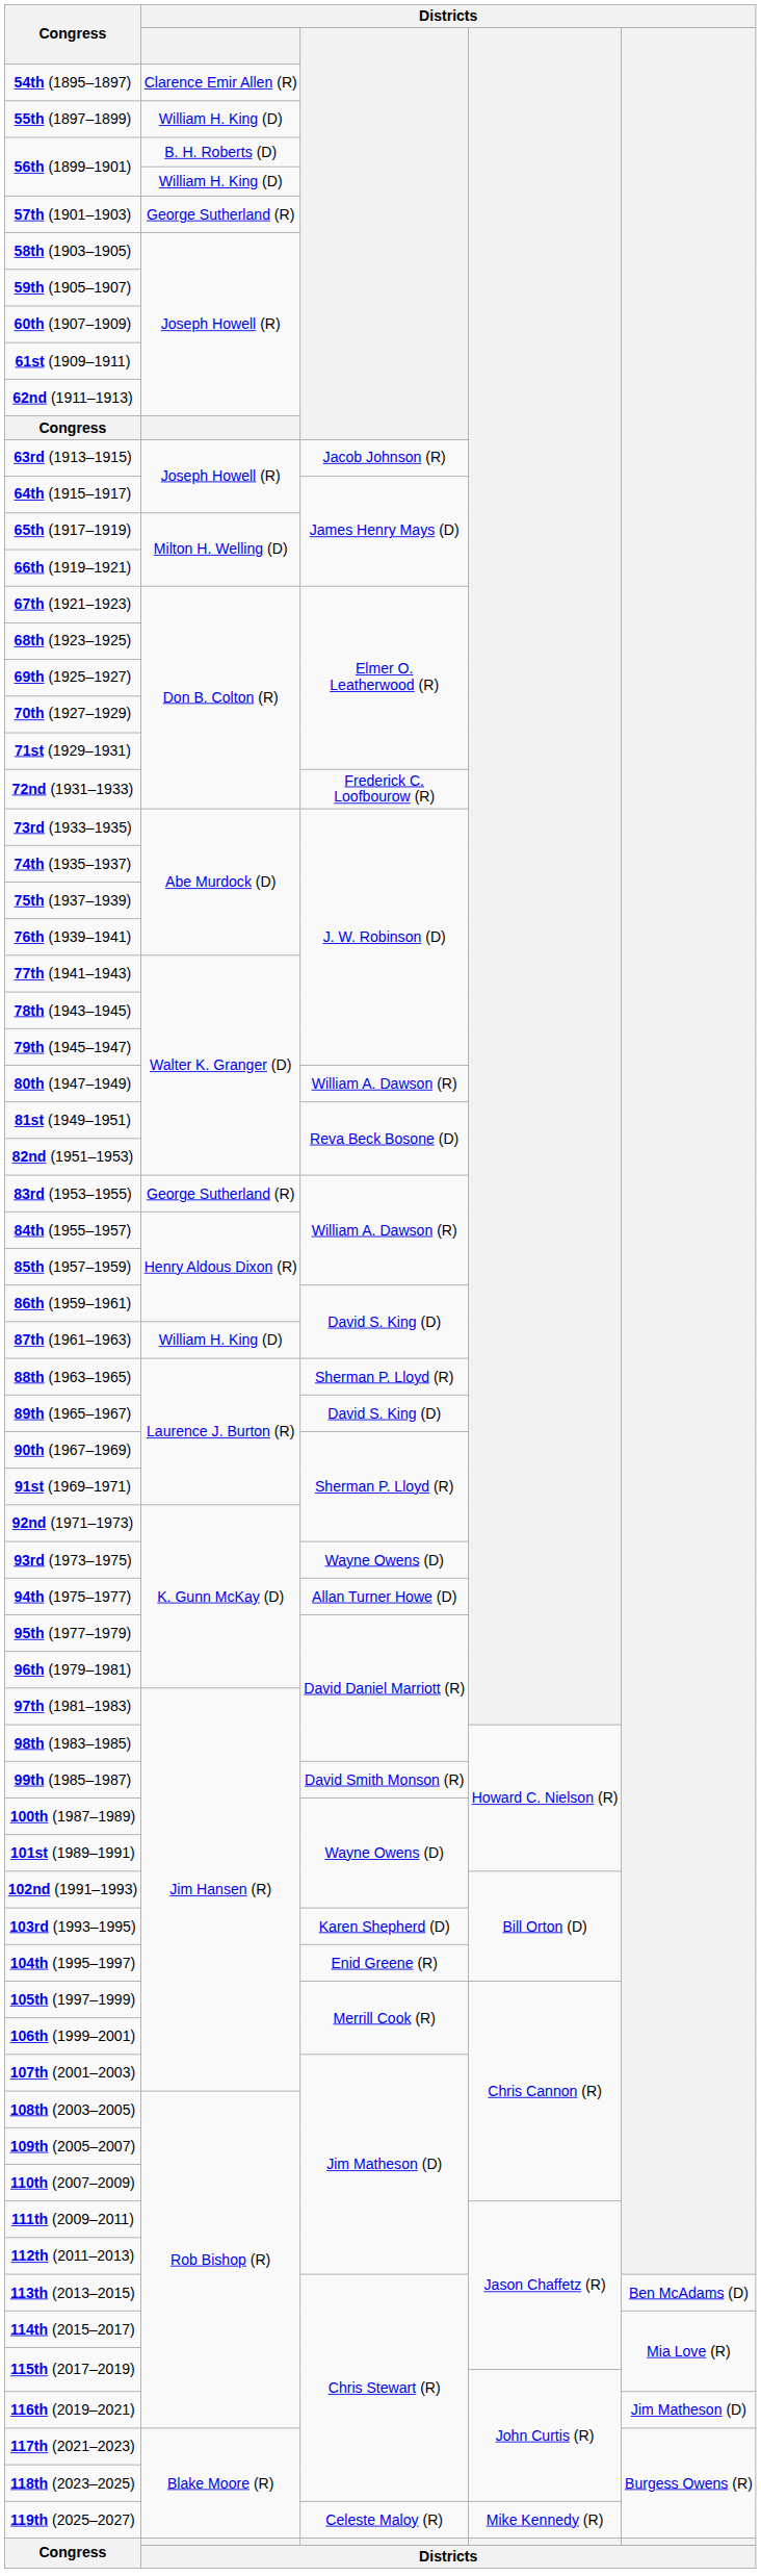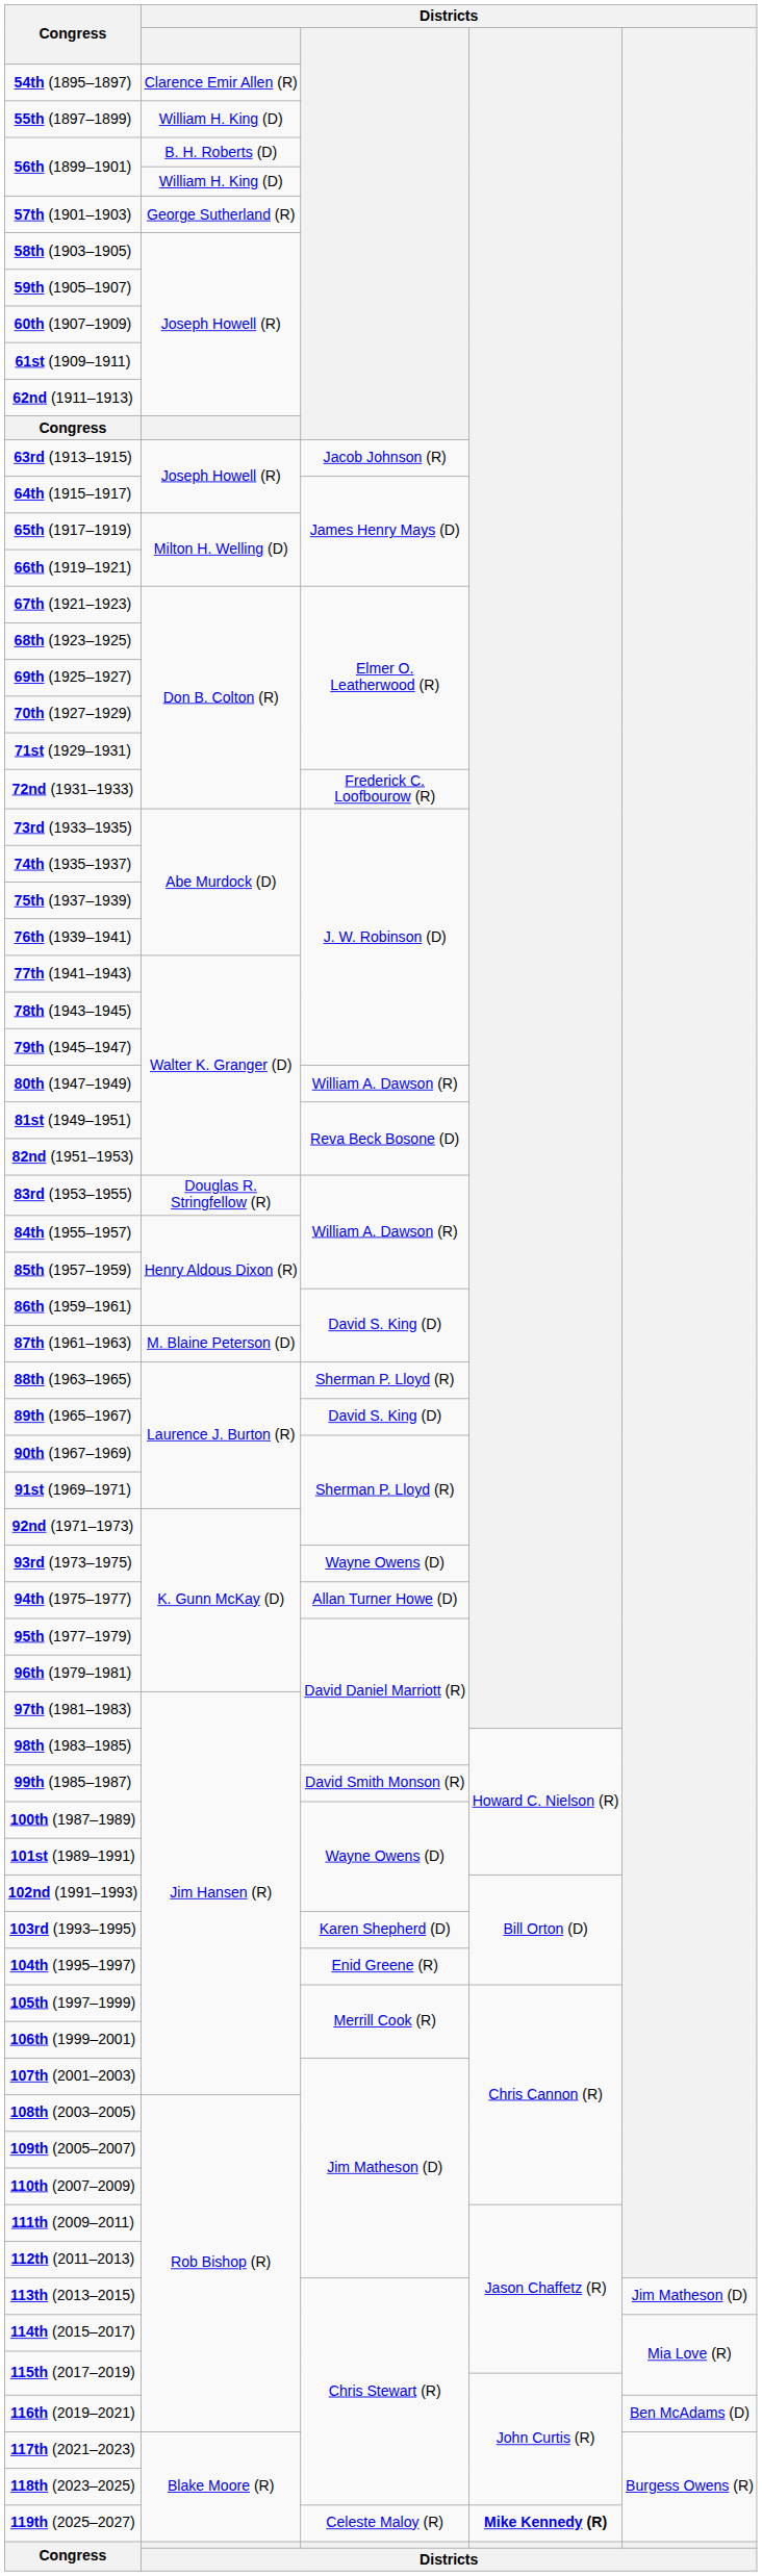 <table class=wikitable style="text-align:center">
 <tr>
 <th rowspan=2>Congress</th>
 <th colspan="4">Districts</th>
 </tr>
 <tr style="height:2.5em">
 <th></th>
 <th rowspan=12 style=vertical-align:bottom></th>
 <th rowspan=47 style=vertical-align:bottom></th>
 <th rowspan=62 style=vertical-align:bottom></th>
 </tr>
 <tr style="height:2.5em">
 <td><strong><a href='#'>54th</a></strong> (1895–1897)</td>
 <td><a href='#'>Clarence Emir Allen</a> (R)</td>
 </tr>
 <tr style="height:2.5em">
 <td><strong><a href='#'>55th</a></strong> (1897–1899)</td>
 <td><a href='#'>William H. King</a> (D)</td>
 </tr>
 <tr style="height:2em">
 <td rowspan=2><strong><a href='#'>56th</a></strong> (1899–1901)</td>
 <td><a href='#'>B. H. Roberts</a> (D)</td>
 </tr>
 <tr style="height:2em">
 <td><a href='#'>William H. King</a> (D)</td>
 </tr>
 <tr style="height:2.5em">
 <td><strong><a href='#'>57th</a></strong> (1901–1903)</td>
 <td><a href='#'>George Sutherland</a> (R)</td>
 </tr>
 <tr style="height:2.5em">
 <td><strong><a href='#'>58th</a></strong> (1903–1905)</td>
 <td rowspan="5" ><a href='#'>Joseph Howell</a> (R)</td>
 </tr>
 <tr style="height:2.5em">
 <td><strong><a href='#'>59th</a></strong> (1905–1907)</td>
 </tr>
 <tr style="height:2.5em">
 <td><strong><a href='#'>60th</a></strong> (1907–1909)</td>
 </tr>
 <tr style="height:2.5em">
 <td><strong><a href='#'>61st</a></strong> (1909–1911)</td>
 </tr>
 <tr style="height:2.5em">
 <td><strong><a href='#'>62nd</a></strong> (1911–1913)</td>
 </tr>
 <tr>
 <th>Congress</th>
 <th></th>
 </tr>
 <tr style="height:2.5em">
 <td><strong><a href='#'>63rd</a></strong> (1913–1915)</td>
 <td rowspan="2" ><a href='#'>Joseph Howell</a> (R)</td>
 <td><a href='#'>Jacob Johnson</a> (R)</td>
 </tr>
 <tr style="height:2.5em">
 <td><strong><a href='#'>64th</a></strong> (1915–1917)</td>
 <td rowspan="3" ><a href='#'>James Henry Mays</a> (D)</td>
 </tr>
 <tr style="height:2.5em">
 <td><strong><a href='#'>65th</a></strong> (1917–1919)</td>
 <td rowspan="2" ><a href='#'>Milton H. Welling</a> (D)</td>
 </tr>
 <tr style="height:2.5em">
 <td><strong><a href='#'>66th</a></strong> (1919–1921)</td>
 </tr>
 <tr style="height:2.5em">
 <td><strong><a href='#'>67th</a></strong> (1921–1923)</td>
 <td rowspan=6 ><a href='#'>Don B. Colton</a> (R)</td>
 <td rowspan="5" ><a href='#'>Elmer O.<br>Leatherwood</a> (R)</td>
 </tr>
 <tr style="height:2.5em">
 <td><strong><a href='#'>68th</a></strong> (1923–1925)</td>
 </tr>
 <tr style="height:2.5em">
 <td><strong><a href='#'>69th</a></strong> (1925–1927)</td>
 </tr>
 <tr style="height:2.5em">
 <td><strong><a href='#'>70th</a></strong> (1927–1929)</td>
 </tr>
 <tr style="height:2.5em">
 <td><strong><a href='#'>71st</a></strong> (1929–1931)</td>
 </tr>
 <tr style="height:2.5em">
 <td><strong><a href='#'>72nd</a></strong> (1931–1933)</td>
 <td><a href='#'>Frederick C.<br>Loofbourow</a> (R)</td>
 </tr>
 <tr style="height:2.5em">
 <td><strong><a href='#'>73rd</a></strong> (1933–1935)</td>
 <td rowspan="4" ><a href='#'>Abe Murdock</a> (D)</td>
 <td rowspan=7 ><a href='#'>J. W. Robinson</a> (D)</td>
 </tr>
 <tr style="height:2.5em">
 <td><strong><a href='#'>74th</a></strong> (1935–1937)</td>
 </tr>
 <tr style="height:2.5em">
 <td><strong><a href='#'>75th</a></strong> (1937–1939)</td>
 </tr>
 <tr style="height:2.5em">
 <td><strong><a href='#'>76th</a></strong> (1939–1941)</td>
 </tr>
 <tr style="height:2.5em">
 <td><strong><a href='#'>77th</a></strong> (1941–1943)</td>
 <td rowspan=6 ><a href='#'>Walter K. Granger</a> (D)</td>
 </tr>
 <tr style="height:2.5em">
 <td><strong><a href='#'>78th</a></strong> (1943–1945)</td>
 </tr>
 <tr style="height:2.5em">
 <td><strong><a href='#'>79th</a></strong> (1945–1947)</td>
 </tr>
 <tr style="height:2.5em">
 <td><strong><a href='#'>80th</a></strong> (1947–1949)</td>
 <td><a href='#'>William A. Dawson</a> (R)</td>
 </tr>
 <tr style="height:2.5em">
 <td><strong><a href='#'>81st</a></strong> (1949–1951)</td>
 <td rowspan=2 ><a href='#'>Reva Beck Bosone</a> (D)</td>
 </tr>
 <tr style="height:2.5em">
 <td><strong><a href='#'>82nd</a></strong> (1951–1953)</td>
 </tr>
 <tr style="height:2.5em">
 <td><strong><a href='#'>83rd</a></strong> (1953–1955)</td>
-<td><a href='#'>George Sutherland</a> (R)</td>
+<td><a href='#'>Douglas R.<br>Stringfellow</a> (R)</td>
 <td rowspan=3 ><a href='#'>William A. Dawson</a> (R)</td>
 </tr>
 <tr style="height:2.5em">
 <td><strong><a href='#'>84th</a></strong> (1955–1957)</td>
 <td rowspan=3 ><a href='#'>Henry Aldous Dixon</a> (R)</td>
 </tr>
 <tr style="height:2.5em">
 <td><strong><a href='#'>85th</a></strong> (1957–1959)</td>
 </tr>
 <tr style="height:2.5em">
 <td><strong><a href='#'>86th</a></strong> (1959–1961)</td>
 <td rowspan=2 ><a href='#'>David S. King</a> (D)</td>
 </tr>
 <tr style="height:2.5em">
 <td><strong><a href='#'>87th</a></strong> (1961–1963)</td>
-<td><a href='#'>William H. King</a> (D)</td>
+<td><a href='#'>M. Blaine Peterson</a> (D)</td>
 </tr>
 <tr style="height:2.5em">
 <td><strong><a href='#'>88th</a></strong> (1963–1965)</td>
 <td rowspan=4 ><a href='#'>Laurence J. Burton</a> (R)</td>
 <td><a href='#'>Sherman P. Lloyd</a> (R)</td>
 </tr>
 <tr style="height:2.5em">
 <td><strong><a href='#'>89th</a></strong> (1965–1967)</td>
 <td><a href='#'>David S. King</a> (D)</td>
 </tr>
 <tr style="height:2.5em">
 <td><strong><a href='#'>90th</a></strong> (1967–1969)</td>
 <td rowspan=3 ><a href='#'>Sherman P. Lloyd</a> (R)</td>
 </tr>
 <tr style="height:2.5em">
 <td><strong><a href='#'>91st</a></strong> (1969–1971)</td>
 </tr>
 <tr style="height:2.5em">
 <td><strong><a href='#'>92nd</a></strong> (1971–1973)</td>
 <td rowspan=5 ><a href='#'>K. Gunn McKay</a> (D)</td>
 </tr>
 <tr style="height:2.5em">
 <td><strong><a href='#'>93rd</a></strong> (1973–1975)</td>
 <td><a href='#'>Wayne Owens</a> (D)</td>
 </tr>
 <tr style="height:2.5em">
 <td><strong><a href='#'>94th</a></strong> (1975–1977)</td>
 <td><a href='#'>Allan Turner Howe</a> (D)</td>
 </tr>
 <tr style="height:2.5em">
 <td><strong><a href='#'>95th</a></strong> (1977–1979)</td>
 <td rowspan=4 ><a href='#'>David Daniel Marriott</a> (R)</td>
 </tr>
 <tr style="height:2.5em">
 <td><strong><a href='#'>96th</a></strong> (1979–1981)</td>
 </tr>
 <tr style="height:2.5em">
 <td><strong><a href='#'>97th</a></strong> (1981–1983)</td>
 <td rowspan="11" ><a href='#'>Jim Hansen</a> (R)</td>
 </tr>
 <tr style="height:2.5em">
 <td><strong><a href='#'>98th</a></strong> (1983–1985)</td>
 <td rowspan=4 ><a href='#'>Howard C. Nielson</a> (R)</td>
 </tr>
 <tr style="height:2.5em">
 <td><strong><a href='#'>99th</a></strong> (1985–1987)</td>
 <td><a href='#'>David Smith Monson</a> (R)</td>
 </tr>
 <tr style="height:2.5em">
 <td><strong><a href='#'>100th</a></strong> (1987–1989)</td>
 <td rowspan=3 ><a href='#'>Wayne Owens</a> (D)</td>
 </tr>
 <tr style="height:2.5em">
 <td><strong><a href='#'>101st</a></strong> (1989–1991)</td>
 </tr>
 <tr style="height:2.5em">
 <td><strong><a href='#'>102nd</a></strong> (1991–1993)</td>
 <td rowspan=3 ><a href='#'>Bill Orton</a> (D)</td>
 </tr>
 <tr style="height:2.5em">
 <td><strong><a href='#'>103rd</a></strong> (1993–1995)</td>
 <td><a href='#'>Karen Shepherd</a> (D)</td>
 </tr>
 <tr style="height:2.5em">
 <td><strong><a href='#'>104th</a></strong> (1995–1997)</td>
 <td><a href='#'>Enid Greene</a> (R)</td>
 </tr>
 <tr style="height:2.5em">
 <td><strong><a href='#'>105th</a></strong> (1997–1999)</td>
 <td rowspan=2 ><a href='#'>Merrill Cook</a> (R)</td>
 <td rowspan=6 ><a href='#'>Chris Cannon</a> (R)</td>
 </tr>
 <tr style="height:2.5em">
 <td><strong><a href='#'>106th</a></strong> (1999–2001)</td>
 </tr>
 <tr style="height:2.5em">
 <td><strong><a href='#'>107th</a></strong> (2001–2003)</td>
 <td rowspan=6 ><a href='#'>Jim Matheson</a> (D)</td>
 </tr>
 <tr style="height:2.5em">
 <td><strong><a href='#'>108th</a></strong> (2003–2005)</td>
 <td rowspan=10 ><a href='#'>Rob Bishop</a> (R)</td>
 </tr>
 <tr style="height:2.5em">
 <td><strong><a href='#'>109th</a></strong> (2005–2007)</td>
 </tr>
 <tr style="height:2.5em">
 <td><strong><a href='#'>110th</a></strong> (2007–2009)</td>
 </tr>
 <tr style="height:2.5em">
 <td><strong><a href='#'>111th</a></strong> (2009–2011)</td>
 <td rowspan=5 ><a href='#'>Jason Chaffetz</a> (R)</td>
 </tr>
 <tr style="height:2.5em">
 <td><strong><a href='#'>112th</a></strong> (2011–2013)</td>
 </tr>
 <tr style=height:2.5em>
 <td><strong><a href='#'>113th</a></strong> (2013–2015)</td>
 <td rowspan=7 ><a href='#'>Chris Stewart</a> (R)</td>
-<td><a href='#'>Ben McAdams</a> (D)</td>
+<td><a href='#'>Jim Matheson</a> (D)</td>
 </tr>
 <tr style="height:2.5em">
 <td><strong><a href='#'>114th</a></strong> (2015–2017)</td>
 <td rowspan=3 ><a href='#'>Mia Love</a> (R)</td>
 </tr>
 <tr style="height:1.5em">
 <td rowspan=2><strong><a href='#'>115th</a></strong> (2017–2019)</td>
 </tr>
 <tr style="height:1.5em">
 <td rowspan=5 ><a href='#'>John Curtis</a> (R)</td>
 </tr>
 <tr style="height:2.5em">
 <td><strong><a href='#'>116th</a></strong> (2019–2021)</td>
-<td><a href='#'>Jim Matheson</a> (D)</td>
+<td><a href='#'>Ben McAdams</a> (D)</td>
 </tr>
 <tr style="height:2.5em">
 <td><strong><a href='#'>117th</a></strong> (2021–2023)</td>
 <td rowspan=4 ><a href='#'>Blake Moore</a> (R)</td>
 <td rowspan=4 ><a href='#'>Burgess Owens</a> (R)</td>
 </tr>
 <tr style="height:2.5em">
 <td rowspan=2><strong><a href='#'>118th</a></strong> (2023–2025)</td>
 </tr>
 <tr>
 <td rowspan=2 ><a href='#'>Celeste Maloy</a> (R)</td>
 </tr>
 <tr style="height:2.5em">
 <td><strong><a href='#'>119th</a></strong> (2025–2027)</td>
-<td><a href='#'>Mike Kennedy</a> (R)</td>
+<td><strong><a href='#'>Mike Kennedy</a> (R)</strong></td>
 </tr>
 <tr>
 <th rowspan=2>Congress</th>
 <th></th>
 <th></th>
 <th></th>
 <th></th>
 </tr>
 <tr>
 <th colspan="4">Districts</th>
 </tr>
 </table>
